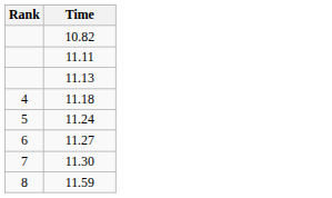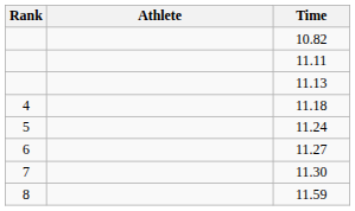 <table class=wikitable style="text-align:center">
 <tr>
 <th width=40>Rank</th>
+<th width=250>Athlete</th>
 <th width=80>Time</th>
 </tr>
 <tr>
 <td></td>
+<td align=left></td>
 <td>10.82</td>
 </tr>
 <tr>
 <td></td>
+<td align=left></td>
 <td>11.11</td>
 </tr>
 <tr>
 <td></td>
+<td align=left></td>
 <td>11.13</td>
 </tr>
 <tr>
 <td>4</td>
+<td align=left></td>
 <td>11.18</td>
 </tr>
 <tr>
 <td>5</td>
+<td align=left></td>
 <td>11.24</td>
 </tr>
 <tr>
 <td>6</td>
+<td align=left></td>
 <td>11.27</td>
 </tr>
 <tr>
 <td>7</td>
+<td align=left></td>
 <td>11.30</td>
 </tr>
 <tr>
 <td>8</td>
+<td align=left></td>
 <td>11.59</td>
 </tr>
 </table>
